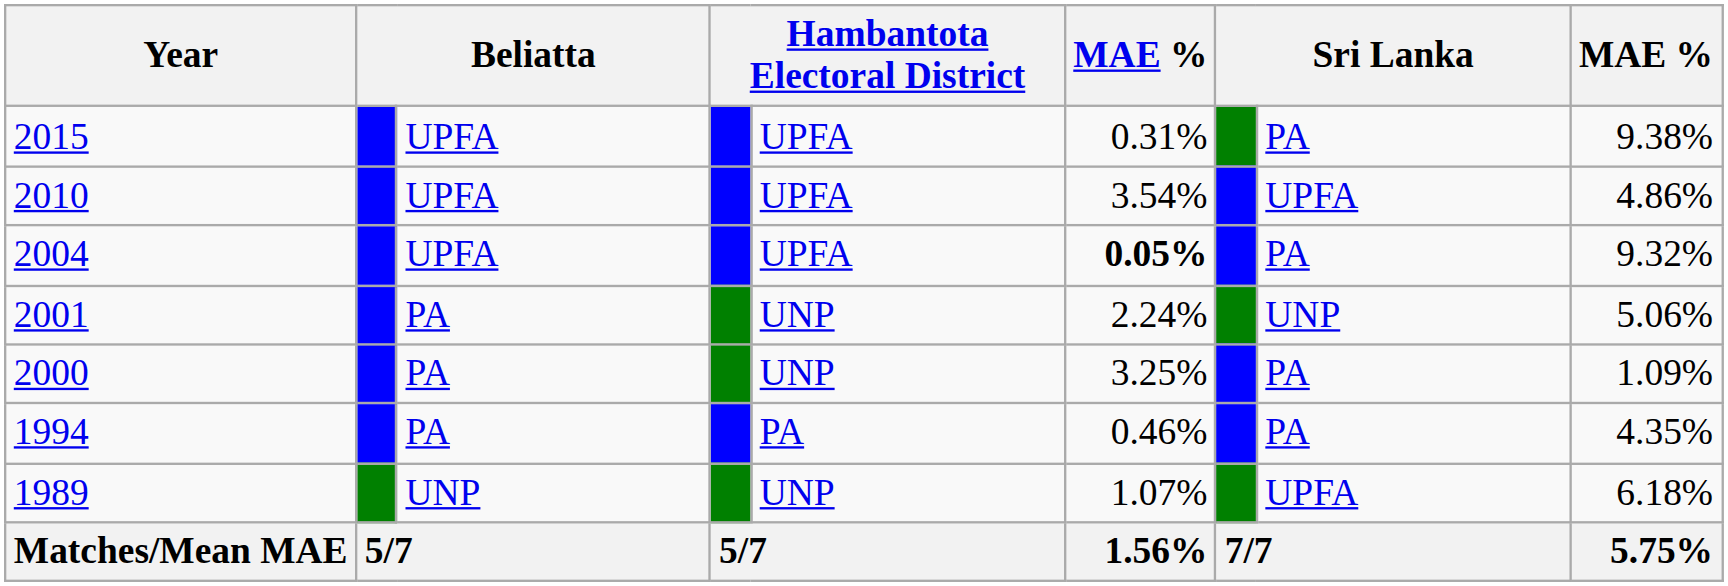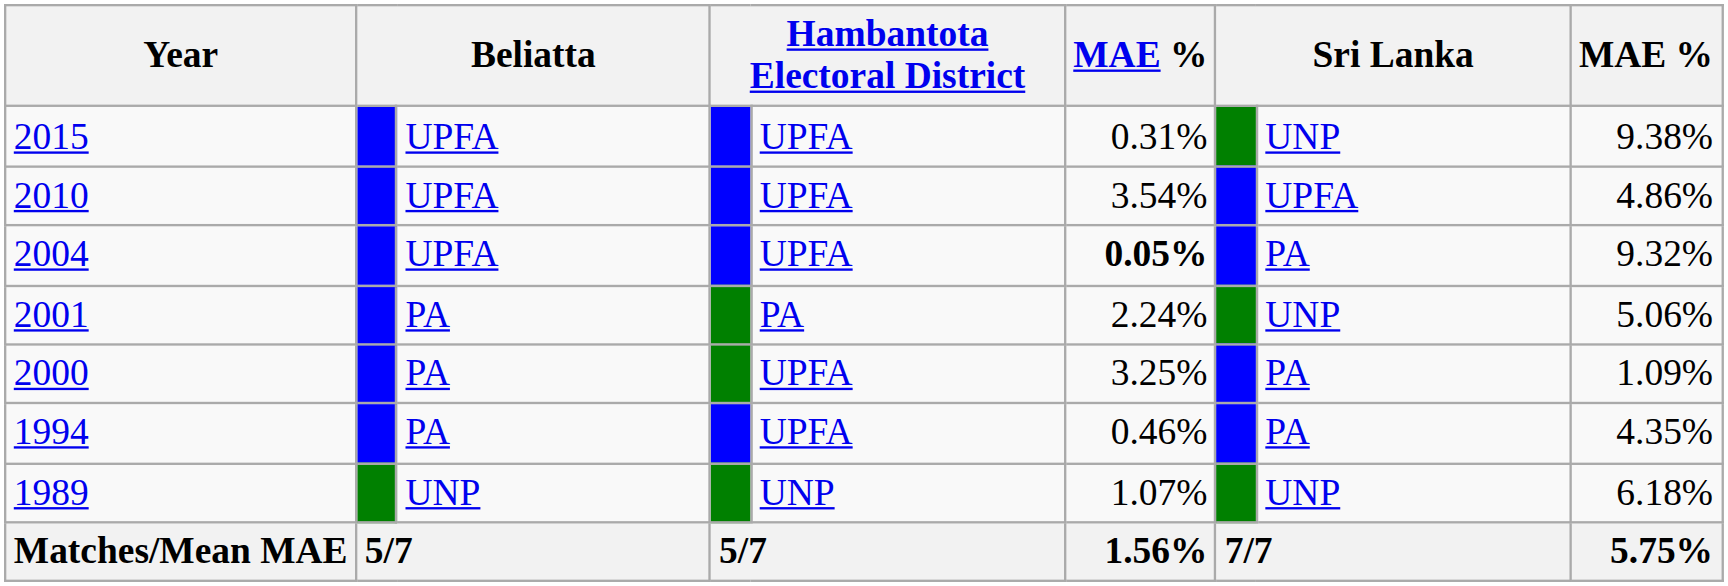 <table class="wikitable">
 <tr>
 <th>Year</th>
 <th colspan="2" width="144px">Beliatta</th>
 <th colspan="2" width="144px"><a href='#'>Hambantota Electoral District</a></th>
 <th><a href='#'>MAE</a> %</th>
 <th colspan="2" width="144px">Sri Lanka</th>
 <th>MAE %</th>
 </tr>
 <tr>
 <td><a href='#'>2015</a></td>
 <td style="background-color:blue;" width="10px"></td>
 <td style="text-align:left;"><a href='#'>UPFA</a></td>
 <td style="background-color:blue;" width="10px"></td>
 <td style="text-align:left;"><a href='#'>UPFA</a></td>
 <td style="text-align:right;">0.31%</td>
 <td style="background-color:green;" width="10px"></td>
-<td style="text-align:left;"><a href='#'>PA</a></td>
+<td style="text-align:left;"><a href='#'>UNP</a></td>
 <td style="text-align:right;">9.38%</td>
 </tr>
 <tr>
 <td><a href='#'>2010</a></td>
 <td style="background-color:blue;" width="10px"></td>
 <td style="text-align:left;"><a href='#'>UPFA</a></td>
 <td style="background-color:blue;" width="10px"></td>
 <td style="text-align:left;"><a href='#'>UPFA</a></td>
 <td style="text-align:right;">3.54%</td>
 <td style="background-color:blue;" width="10px"></td>
 <td style="text-align:left;"><a href='#'>UPFA</a></td>
 <td style="text-align:right;">4.86%</td>
 </tr>
 <tr>
 <td><a href='#'>2004</a></td>
 <td style="background-color:blue;" width="10px"></td>
 <td style="text-align:left;"><a href='#'>UPFA</a></td>
 <td style="background-color:blue;" width="10px"></td>
 <td style="text-align:left;"><a href='#'>UPFA</a></td>
 <td style="text-align:right;"><strong>0.05%</strong></td>
 <td style="background-color:blue;" width="10px"></td>
 <td style="text-align:left;"><a href='#'>PA</a></td>
 <td style="text-align:right;">9.32%</td>
 </tr>
 <tr>
 <td><a href='#'>2001</a></td>
 <td style="background-color:blue;" width="10px"></td>
 <td style="text-align:left;"><a href='#'>PA</a></td>
 <td style="background-color:green;" width="10px"></td>
-<td style="text-align:left;"><a href='#'>UNP</a></td>
+<td style="text-align:left;"><a href='#'>PA</a></td>
 <td style="text-align:right;">2.24%</td>
 <td style="background-color:green;" width="10px"></td>
 <td style="text-align:left;"><a href='#'>UNP</a></td>
 <td style="text-align:right;">5.06%</td>
 </tr>
 <tr>
 <td><a href='#'>2000</a></td>
 <td style="background-color:blue;" width="10px"></td>
 <td style="text-align:left;"><a href='#'>PA</a></td>
 <td style="background-color:green;" width="10px"></td>
-<td style="text-align:left;"><a href='#'>UNP</a></td>
+<td style="text-align:left;"><a href='#'>UPFA</a></td>
 <td style="text-align:right;">3.25%</td>
 <td style="background-color:blue;" width="10px"></td>
 <td style="text-align:left;"><a href='#'>PA</a></td>
 <td style="text-align:right;">1.09%</td>
 </tr>
 <tr>
 <td><a href='#'>1994</a></td>
 <td style="background-color:blue;" width="10px"></td>
 <td style="text-align:left;"><a href='#'>PA</a></td>
 <td style="background-color:blue;" width="10px"></td>
-<td style="text-align:left;"><a href='#'>PA</a></td>
+<td style="text-align:left;"><a href='#'>UPFA</a></td>
 <td style="text-align:right;">0.46%</td>
 <td style="background-color:blue;" width="10px"></td>
 <td style="text-align:left;"><a href='#'>PA</a></td>
 <td style="text-align:right;">4.35%</td>
 </tr>
 <tr>
 <td><a href='#'>1989</a></td>
 <td style="background-color:green;" width="10px"></td>
 <td style="text-align:left;"><a href='#'>UNP</a></td>
 <td style="background-color:green;" width="10px"></td>
 <td style="text-align:left;"><a href='#'>UNP</a></td>
 <td style="text-align:right;">1.07%</td>
 <td style="background-color:green;" width="10px"></td>
-<td style="text-align:left;"><a href='#'>UPFA</a></td>
+<td style="text-align:left;"><a href='#'>UNP</a></td>
 <td style="text-align:right;">6.18%</td>
 </tr>
 <tr>
 <th>Matches/Mean MAE</th>
 <th style="text-align:left;"colspan="2" width="144px">5/7</th>
 <th style="text-align:left;"colspan="2" width="144px">5/7</th>
 <th style="text-align:right;">1.56%</th>
 <th style="text-align:left;"colspan="2" width="144px">7/7</th>
 <th style="text-align:right;">5.75%</th>
 </tr>
 </table>
